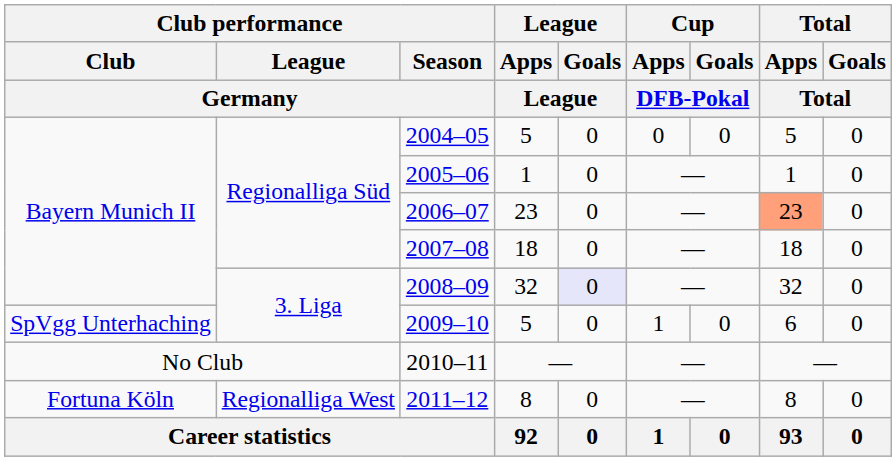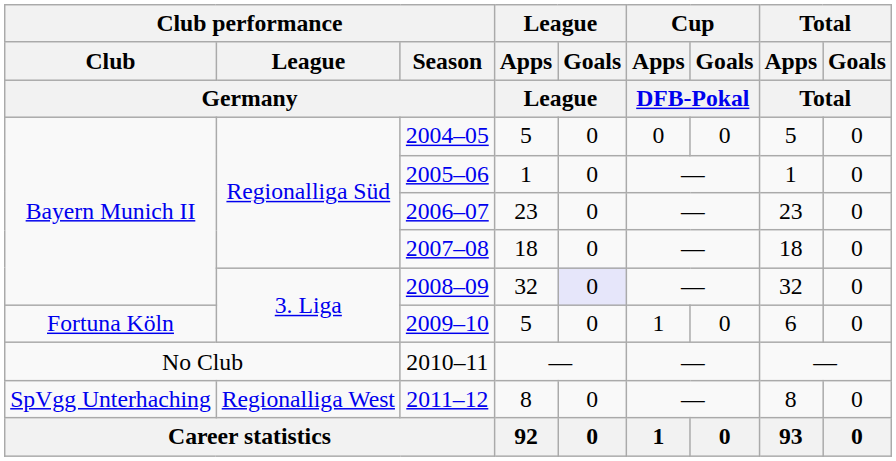 <table class="wikitable" style="text-align: center">
 <tr>
 <th colspan="3">Club performance</th>
 <th colspan="2">League</th>
 <th colspan="2">Cup</th>
 <th colspan="2">Total</th>
 </tr>
 <tr>
 <th>Club</th>
 <th>League</th>
 <th>Season</th>
 <th>Apps</th>
 <th>Goals</th>
 <th>Apps</th>
 <th>Goals</th>
 <th>Apps</th>
 <th>Goals</th>
 </tr>
 <tr>
 <th colspan="3">Germany</th>
 <th colspan="2">League</th>
 <th colspan="2"><a href='#'>DFB-Pokal</a></th>
 <th colspan="2">Total</th>
 </tr>
 <tr>
 <td rowspan="5"><a href='#'>Bayern Munich II</a></td>
 <td rowspan="4"><a href='#'>Regionalliga Süd</a></td>
 <td><a href='#'>2004–05</a></td>
 <td>5</td>
 <td>0</td>
 <td>0</td>
 <td>0</td>
 <td>5</td>
 <td>0</td>
 </tr>
 <tr>
 <td><a href='#'>2005–06</a></td>
 <td>1</td>
 <td>0</td>
 <td colspan="2">—</td>
 <td>1</td>
 <td>0</td>
 </tr>
 <tr>
 <td><a href='#'>2006–07</a></td>
 <td>23</td>
 <td>0</td>
 <td colspan="2">—</td>
-<td style="background: lightsalmon;">23</td>
+<td>23</td>
 <td>0</td>
 </tr>
 <tr>
 <td><a href='#'>2007–08</a></td>
 <td>18</td>
 <td>0</td>
 <td colspan="2">—</td>
 <td>18</td>
 <td>0</td>
 </tr>
 <tr>
 <td rowspan="2"><a href='#'>3. Liga</a></td>
 <td><a href='#'>2008–09</a></td>
 <td>32</td>
 <td style="background: lavender;">0</td>
 <td colspan="2">—</td>
 <td>32</td>
 <td>0</td>
 </tr>
 <tr>
-<td><a href='#'>SpVgg Unterhaching</a></td>
+<td><a href='#'>Fortuna Köln</a></td>
 <td><a href='#'>2009–10</a></td>
 <td>5</td>
 <td>0</td>
 <td>1</td>
 <td>0</td>
 <td>6</td>
 <td>0</td>
 </tr>
 <tr>
 <td colspan="2">No Club</td>
 <td>2010–11</td>
 <td colspan="2">—</td>
 <td colspan="2">—</td>
 <td colspan="2">—</td>
 </tr>
 <tr>
-<td><a href='#'>Fortuna Köln</a></td>
+<td><a href='#'>SpVgg Unterhaching</a></td>
 <td><a href='#'>Regionalliga West</a></td>
 <td><a href='#'>2011–12</a></td>
 <td>8</td>
 <td>0</td>
 <td colspan="2">—</td>
 <td>8</td>
 <td>0</td>
 </tr>
 <tr>
 <th colspan="3">Career statistics</th>
 <th>92</th>
 <th>0</th>
 <th>1</th>
 <th>0</th>
 <th>93</th>
 <th>0</th>
 </tr>
 </table>
